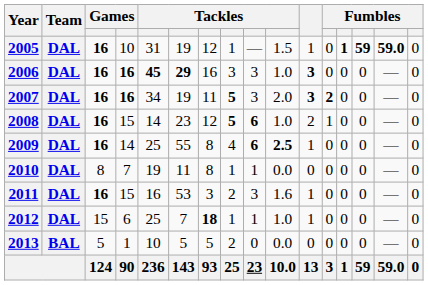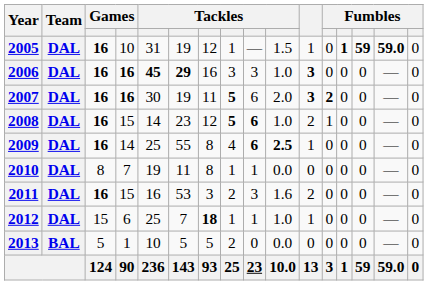 <table class="wikitable" style="text-align:center;">
 <tr>
 <th rowspan="2">Year</th>
 <th rowspan="2">Team</th>
 <th colspan="2">Games</th>
 <th colspan="6">Tackles</th>
 <th rowspan="2"></th>
 <th colspan="5">Fumbles</th>
 </tr>
 <tr>
 <th></th>
 <th></th>
 <th></th>
 <th></th>
 <th></th>
 <th></th>
 <th></th>
 <th></th>
 <th></th>
 <th></th>
 <th></th>
 <th></th>
 <th></th>
 </tr>
 <tr>
 <th><a href='#'>2005</a></th>
 <th><a href='#'>DAL</a></th>
 <td><strong>16</strong></td>
 <td>10</td>
 <td>31</td>
 <td>19</td>
 <td>12</td>
 <td>1</td>
 <td>—</td>
 <td>1.5</td>
 <td>1</td>
 <td>0</td>
 <td><strong>1</strong></td>
 <td><strong>59</strong></td>
 <td><strong>59.0</strong></td>
 <td>0</td>
 </tr>
 <tr>
 <th><a href='#'>2006</a></th>
 <th><a href='#'>DAL</a></th>
 <td><strong>16</strong></td>
 <td><strong>16</strong></td>
 <td><strong>45</strong></td>
 <td><strong>29</strong></td>
 <td>16</td>
 <td>3</td>
 <td>3</td>
 <td>1.0</td>
 <td><strong>3</strong></td>
 <td>0</td>
 <td>0</td>
 <td>0</td>
 <td>—</td>
 <td>0</td>
 </tr>
 <tr>
 <th><a href='#'>2007</a></th>
 <th><a href='#'>DAL</a></th>
 <td><strong>16</strong></td>
 <td><strong>16</strong></td>
-<td>34</td>
+<td>30</td>
 <td>19</td>
 <td>11</td>
 <td><strong>5</strong></td>
-<td>3</td>
+<td>6</td>
 <td>2.0</td>
 <td><strong>3</strong></td>
 <td><strong>2</strong></td>
 <td>0</td>
 <td>0</td>
 <td>—</td>
 <td>0</td>
 </tr>
 <tr>
 <th><a href='#'>2008</a></th>
 <th><a href='#'>DAL</a></th>
 <td><strong>16</strong></td>
 <td>15</td>
 <td>14</td>
 <td>23</td>
 <td>12</td>
 <td><strong>5</strong></td>
 <td><strong>6</strong></td>
 <td>1.0</td>
 <td>2</td>
 <td>1</td>
 <td>0</td>
 <td>0</td>
 <td>—</td>
 <td>0</td>
 </tr>
 <tr>
 <th><a href='#'>2009</a></th>
 <th><a href='#'>DAL</a></th>
 <td><strong>16</strong></td>
 <td>14</td>
 <td>25</td>
 <td>55</td>
 <td>8</td>
 <td>4</td>
 <td><strong>6</strong></td>
 <td><strong>2.5</strong></td>
 <td>1</td>
 <td>0</td>
 <td>0</td>
 <td>0</td>
 <td>—</td>
 <td>0</td>
 </tr>
 <tr>
 <th><a href='#'>2010</a></th>
 <th><a href='#'>DAL</a></th>
 <td>8</td>
 <td>7</td>
 <td>19</td>
 <td>11</td>
 <td>8</td>
 <td>1</td>
 <td>1</td>
 <td>0.0</td>
 <td>0</td>
 <td>0</td>
 <td>0</td>
 <td>0</td>
 <td>—</td>
 <td>0</td>
 </tr>
 <tr>
 <th><a href='#'>2011</a></th>
 <th><a href='#'>DAL</a></th>
 <td><strong>16</strong></td>
 <td>15</td>
 <td>16</td>
 <td>53</td>
 <td>3</td>
 <td>2</td>
 <td>3</td>
 <td>1.6</td>
-<td>1</td>
+<td>2</td>
 <td>0</td>
 <td>0</td>
 <td>0</td>
 <td>—</td>
 <td>0</td>
 </tr>
 <tr>
 <th><a href='#'>2012</a></th>
 <th><a href='#'>DAL</a></th>
 <td>15</td>
 <td>6</td>
 <td>25</td>
 <td>7</td>
 <td><strong>18</strong></td>
 <td>1</td>
 <td>1</td>
 <td>1.0</td>
 <td>1</td>
 <td>0</td>
 <td>0</td>
 <td>0</td>
 <td>—</td>
 <td>0</td>
 </tr>
 <tr>
 <th><a href='#'>2013</a></th>
 <th><a href='#'>BAL</a></th>
 <td>5</td>
 <td>1</td>
 <td>10</td>
 <td>5</td>
 <td>5</td>
 <td>2</td>
 <td>0</td>
 <td>0.0</td>
 <td>0</td>
 <td>0</td>
 <td>0</td>
 <td>0</td>
 <td>—</td>
 <td>0</td>
 </tr>
 <tr>
 <th colspan="2"></th>
 <th>124</th>
 <th>90</th>
 <th>236</th>
 <th>143</th>
 <th>93</th>
 <th>25</th>
 <th><u>23</u></th>
 <th>10.0</th>
 <th>13</th>
 <th>3</th>
 <th>1</th>
 <th>59</th>
 <th>59.0</th>
 <th>0</th>
 </tr>
 </table>
